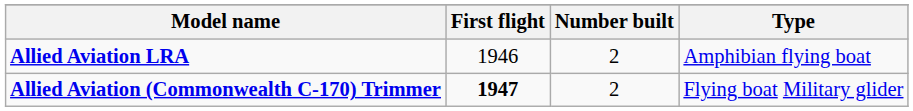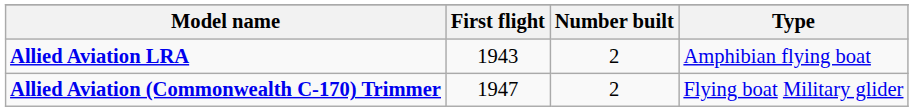 <table class="wikitable"  style="margin:auto; font-size:90%;">
 <tr>
 </tr>
 <tr style="background:#efefef;">
 <th>Model name</th>
 <th>First flight</th>
 <th>Number built</th>
 <th>Type</th>
 </tr>
 <tr>
 <td align=left><strong><a href='#'>Allied Aviation LRA</a></strong></td>
-<td align=center>1946</td>
+<td align=center>1943</td>
 <td align=center>2</td>
 <td align=left><a href='#'>Amphibian flying boat</a></td>
 </tr>
 <tr>
 <td align=left><strong><a href='#'>Allied Aviation (Commonwealth C-170) Trimmer</a></strong></td>
-<td align=center><strong>1947</strong></td>
+<td align=center>1947</td>
 <td align=center>2</td>
 <td align=left><a href='#'>Flying boat</a> <a href='#'>Military glider</a></td>
 </tr>
 </table>
